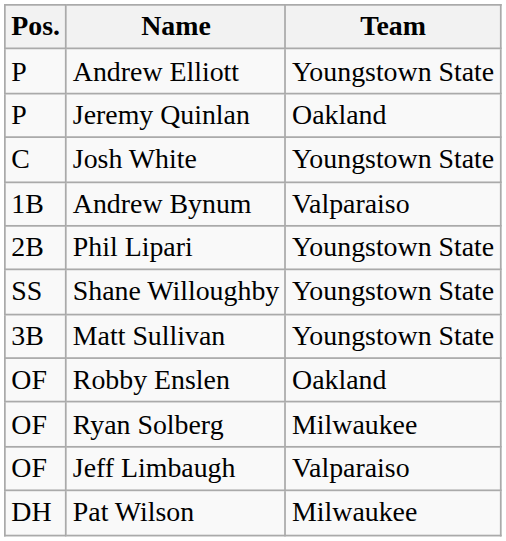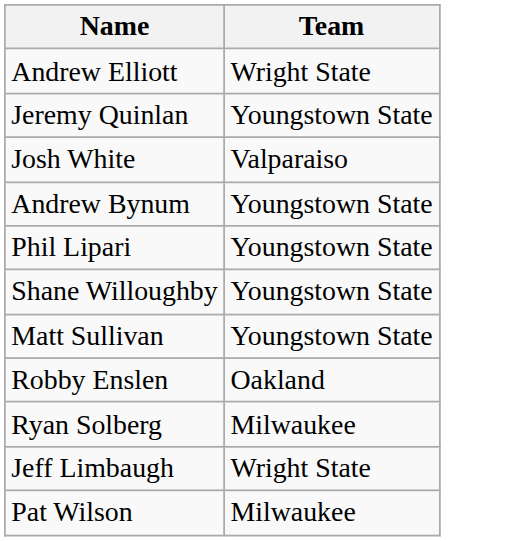 <table class=wikitable>
 <tr>
-<th>Pos.</th>
 <th>Name</th>
 <th>Team</th>
 </tr>
 <tr>
-<td>P</td>
 <td>Andrew Elliott</td>
+<td>Wright State</td>
+</tr>
+<tr>
+<td>Jeremy Quinlan</td>
 <td>Youngstown State</td>
 </tr>
 <tr>
-<td>P</td>
-<td>Jeremy Quinlan</td>
-<td>Oakland</td>
+<td>Josh White</td>
+<td>Valparaiso</td>
 </tr>
 <tr>
-<td>C</td>
-<td>Josh White</td>
+<td>Andrew Bynum</td>
 <td>Youngstown State</td>
 </tr>
 <tr>
-<td>1B</td>
-<td>Andrew Bynum</td>
-<td>Valparaiso</td>
-</tr>
-<tr>
-<td>2B</td>
 <td>Phil Lipari</td>
 <td>Youngstown State</td>
 </tr>
 <tr>
-<td>SS</td>
 <td>Shane Willoughby</td>
 <td>Youngstown State</td>
 </tr>
 <tr>
-<td>3B</td>
 <td>Matt Sullivan</td>
 <td>Youngstown State</td>
 </tr>
 <tr>
-<td>OF</td>
 <td>Robby Enslen</td>
 <td>Oakland</td>
 </tr>
 <tr>
-<td>OF</td>
 <td>Ryan Solberg</td>
 <td>Milwaukee</td>
 </tr>
 <tr>
-<td>OF</td>
 <td>Jeff Limbaugh</td>
-<td>Valparaiso</td>
+<td>Wright State</td>
 </tr>
 <tr>
-<td>DH</td>
 <td>Pat Wilson</td>
 <td>Milwaukee</td>
 </tr>
 </table>
